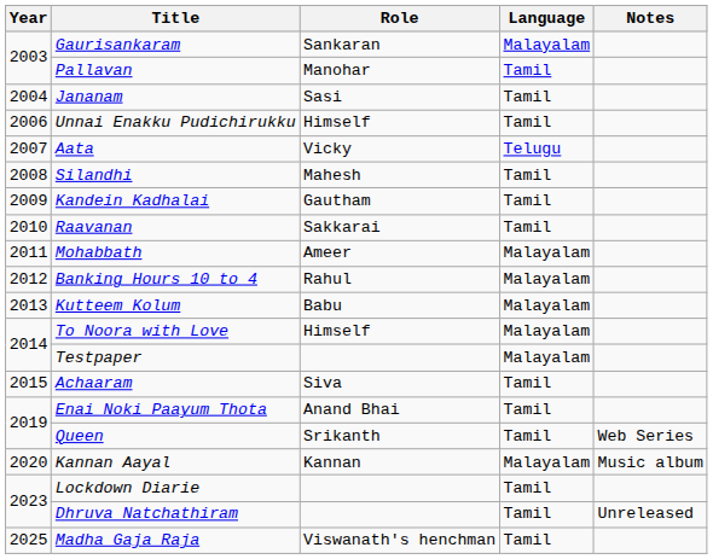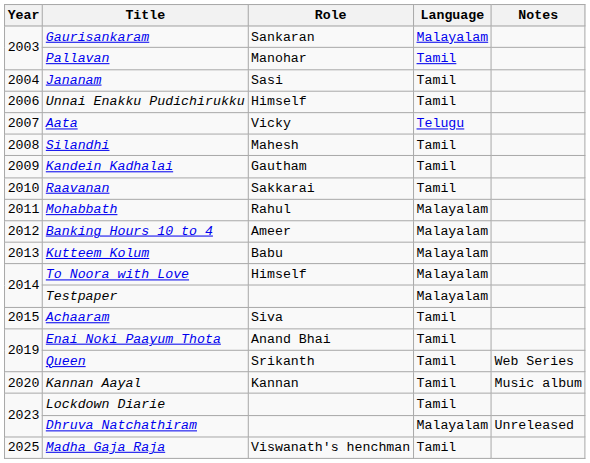 <table class="wikitable">
 <tr style="background:#ccc; text-align:center;">
 <th>Year</th>
 <th>Title</th>
 <th>Role</th>
 <th>Language</th>
 <th>Notes</th>
 </tr>
 <tr>
 <td rowspan=2>2003</td>
 <td><em><a href='#'>Gaurisankaram</a></em></td>
 <td>Sankaran</td>
 <td><a href='#'>Malayalam</a></td>
 <td></td>
 </tr>
 <tr>
 <td><em><a href='#'>Pallavan</a></em></td>
 <td>Manohar</td>
 <td><a href='#'>Tamil</a></td>
 <td></td>
 </tr>
 <tr>
 <td>2004</td>
 <td><em><a href='#'>Jananam</a></em></td>
 <td>Sasi</td>
 <td>Tamil</td>
 <td></td>
 </tr>
 <tr>
 <td>2006</td>
 <td><em>Unnai Enakku Pudichirukku</em></td>
 <td>Himself</td>
 <td>Tamil</td>
 <td></td>
 </tr>
 <tr>
 <td>2007</td>
 <td><em><a href='#'>Aata</a></em></td>
 <td>Vicky</td>
 <td><a href='#'>Telugu</a></td>
 <td></td>
 </tr>
 <tr>
 <td>2008</td>
 <td><em><a href='#'>Silandhi</a></em></td>
 <td>Mahesh</td>
 <td>Tamil</td>
 <td></td>
 </tr>
 <tr>
 <td>2009</td>
 <td><em><a href='#'>Kandein Kadhalai</a></em></td>
 <td>Gautham</td>
 <td>Tamil</td>
 <td></td>
 </tr>
 <tr>
 <td>2010</td>
 <td><em><a href='#'>Raavanan</a></em></td>
 <td>Sakkarai</td>
 <td>Tamil</td>
 <td></td>
 </tr>
 <tr>
 <td>2011</td>
 <td><em><a href='#'>Mohabbath</a></em></td>
-<td>Ameer</td>
+<td>Rahul</td>
 <td>Malayalam</td>
 <td></td>
 </tr>
 <tr>
 <td>2012</td>
 <td><em><a href='#'>Banking Hours 10 to 4</a></em></td>
-<td>Rahul</td>
+<td>Ameer</td>
 <td>Malayalam</td>
 <td></td>
 </tr>
 <tr>
 <td>2013</td>
 <td><em><a href='#'>Kutteem Kolum</a></em></td>
 <td>Babu</td>
 <td>Malayalam</td>
 <td></td>
 </tr>
 <tr>
 <td rowspan=2>2014</td>
 <td><em><a href='#'>To Noora with Love</a></em></td>
 <td>Himself</td>
 <td>Malayalam</td>
 <td></td>
 </tr>
 <tr>
 <td><em>Testpaper</em></td>
 <td></td>
 <td>Malayalam</td>
 <td></td>
 </tr>
 <tr>
 <td>2015</td>
 <td><em><a href='#'>Achaaram</a></em></td>
 <td>Siva</td>
 <td>Tamil</td>
 <td></td>
 </tr>
 <tr>
 <td rowspan=2>2019</td>
 <td><em><a href='#'>Enai Noki Paayum Thota</a></em></td>
 <td>Anand Bhai</td>
 <td>Tamil</td>
 <td></td>
 </tr>
 <tr>
 <td><em><a href='#'>Queen</a></em></td>
 <td>Srikanth</td>
 <td>Tamil</td>
 <td>Web Series</td>
 </tr>
 <tr>
 <td>2020</td>
 <td><em>Kannan Aayal</em></td>
 <td>Kannan</td>
-<td>Malayalam</td>
+<td>Tamil</td>
 <td>Music album</td>
 </tr>
 <tr>
 <td rowspan=2>2023</td>
 <td><em>Lockdown Diarie</em></td>
 <td></td>
 <td>Tamil</td>
 <td></td>
 </tr>
 <tr>
 <td><em><a href='#'>Dhruva Natchathiram</a></em></td>
 <td></td>
-<td>Tamil</td>
+<td>Malayalam</td>
 <td>Unreleased</td>
 </tr>
 <tr>
 <td>2025</td>
 <td><em><a href='#'>Madha Gaja Raja</a></em></td>
 <td>Viswanath's henchman</td>
 <td>Tamil</td>
 <td></td>
 </tr>
 </table>
